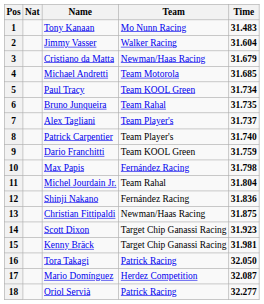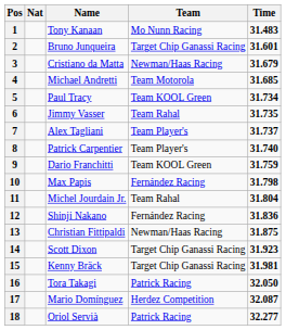 <table class="wikitable" style="font-size: 95%;">
 <tr>
 <th>Pos</th>
 <th>Nat</th>
 <th>Name</th>
 <th>Team</th>
 <th>Time</th>
 </tr>
 <tr>
 <th>1</th>
 <td></td>
 <td><a href='#'>Tony Kanaan</a></td>
 <td><a href='#'>Mo Nunn Racing</a></td>
 <td><strong>31.483</strong></td>
 </tr>
 <tr>
 <th>2</th>
 <td></td>
-<td><a href='#'>Jimmy Vasser</a></td>
-<td><a href='#'>Walker Racing</a></td>
-<td><strong>31.604</strong></td>
+<td><a href='#'>Bruno Junqueira</a></td>
+<td><a href='#'>Target Chip Ganassi Racing</a></td>
+<td><strong>31.601</strong></td>
 </tr>
 <tr>
 <th>3</th>
 <td></td>
 <td><a href='#'>Cristiano da Matta</a></td>
 <td><a href='#'>Newman/Haas Racing</a></td>
 <td><strong>31.679</strong></td>
 </tr>
 <tr>
 <th>4</th>
 <td></td>
 <td><a href='#'>Michael Andretti</a></td>
 <td><a href='#'>Team Motorola</a></td>
 <td><strong>31.685</strong></td>
 </tr>
 <tr>
 <th>5</th>
 <td></td>
 <td><a href='#'>Paul Tracy</a></td>
 <td><a href='#'>Team KOOL Green</a></td>
 <td><strong>31.734</strong></td>
 </tr>
 <tr>
 <th>6</th>
 <td></td>
-<td><a href='#'>Bruno Junqueira</a></td>
+<td><a href='#'>Jimmy Vasser</a></td>
 <td><a href='#'>Team Rahal</a></td>
 <td><strong>31.735</strong></td>
 </tr>
 <tr>
 <th>7</th>
 <td></td>
 <td><a href='#'>Alex Tagliani</a></td>
 <td><a href='#'>Team Player's</a></td>
 <td><strong>31.737</strong></td>
 </tr>
 <tr>
 <th>8</th>
 <td></td>
 <td><a href='#'>Patrick Carpentier</a></td>
 <td>Team Player's</td>
 <td><strong>31.740</strong></td>
 </tr>
 <tr>
 <th>9</th>
 <td></td>
 <td><a href='#'>Dario Franchitti</a></td>
 <td>Team KOOL Green</td>
 <td><strong>31.759</strong></td>
 </tr>
 <tr>
 <th>10</th>
 <td></td>
 <td><a href='#'>Max Papis</a></td>
 <td><a href='#'>Fernández Racing</a></td>
 <td><strong>31.798</strong></td>
 </tr>
 <tr>
 <th>11</th>
 <td></td>
 <td><a href='#'>Michel Jourdain Jr.</a></td>
 <td>Team Rahal</td>
 <td><strong>31.804</strong></td>
 </tr>
 <tr>
 <th>12</th>
 <td></td>
 <td><a href='#'>Shinji Nakano</a></td>
 <td>Fernández Racing</td>
 <td><strong>31.836</strong></td>
 </tr>
 <tr>
 <th>13</th>
 <td></td>
 <td><a href='#'>Christian Fittipaldi</a></td>
 <td>Newman/Haas Racing</td>
 <td><strong>31.875</strong></td>
 </tr>
 <tr>
 <th>14</th>
 <td></td>
 <td><a href='#'>Scott Dixon</a></td>
 <td>Target Chip Ganassi Racing</td>
 <td><strong>31.923</strong></td>
 </tr>
 <tr>
 <th>15</th>
 <td></td>
 <td><a href='#'>Kenny Bräck</a></td>
 <td>Target Chip Ganassi Racing</td>
 <td><strong>31.981</strong></td>
 </tr>
 <tr>
 <th>16</th>
 <td></td>
 <td><a href='#'>Tora Takagi</a></td>
 <td><a href='#'>Patrick Racing</a></td>
 <td><strong>32.050</strong></td>
 </tr>
 <tr>
 <th>17</th>
 <td></td>
 <td><a href='#'>Mario Domínguez</a></td>
 <td><a href='#'>Herdez Competition</a></td>
 <td><strong>32.087</strong></td>
 </tr>
 <tr>
 <th>18</th>
 <td></td>
 <td><a href='#'>Oriol Servià</a></td>
 <td><a href='#'>Patrick Racing</a></td>
 <td><strong>32.277</strong></td>
 </tr>
 </table>
